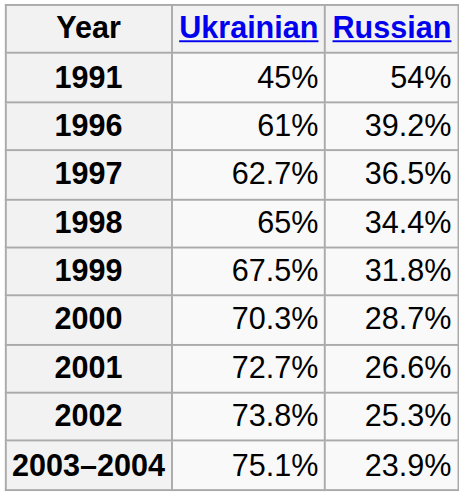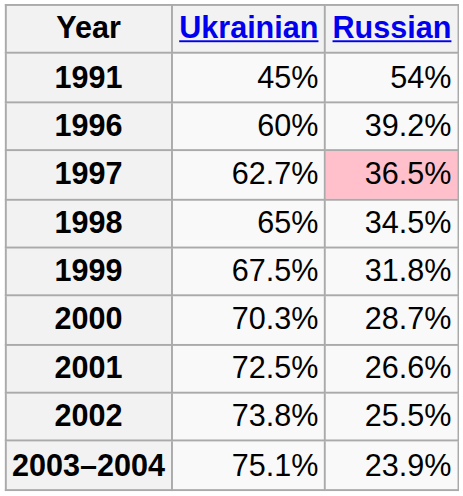 <table class="wikitable" style="float:right;margin:0 0 1em 1em;">
 <tr>
 <th>Year</th>
 <th><a href='#'>Ukrainian</a></th>
 <th><a href='#'>Russian</a></th>
 </tr>
 <tr align=right>
 <th>1991</th>
 <td>45%</td>
 <td>54%</td>
 </tr>
 <tr align=right>
 <th>1996</th>
-<td>61%</td>
+<td>60%</td>
 <td>39.2%</td>
 </tr>
 <tr align=right>
 <th>1997</th>
 <td>62.7%</td>
-<td>36.5%</td>
+<td style="background: pink;">36.5%</td>
 </tr>
 <tr align=right>
 <th>1998</th>
 <td>65%</td>
-<td>34.4%</td>
+<td>34.5%</td>
 </tr>
 <tr align=right>
 <th>1999</th>
 <td>67.5%</td>
 <td>31.8%</td>
 </tr>
 <tr align=right>
 <th>2000</th>
 <td>70.3%</td>
 <td>28.7%</td>
 </tr>
 <tr align=right>
 <th>2001</th>
-<td>72.7%</td>
+<td>72.5%</td>
 <td>26.6%</td>
 </tr>
 <tr align=right>
 <th>2002</th>
 <td>73.8%</td>
-<td>25.3%</td>
+<td>25.5%</td>
 </tr>
 <tr align=right>
 <th>2003–2004</th>
 <td>75.1%</td>
 <td>23.9%</td>
 </tr>
 </table>
